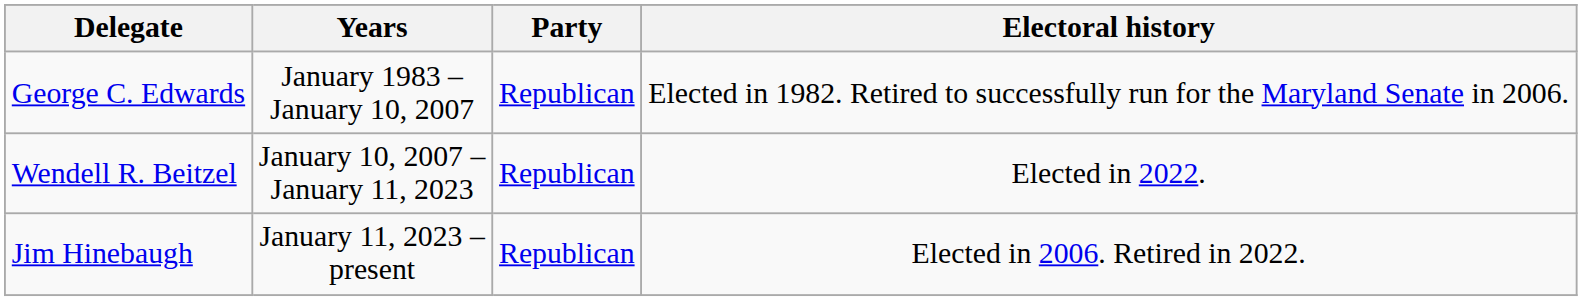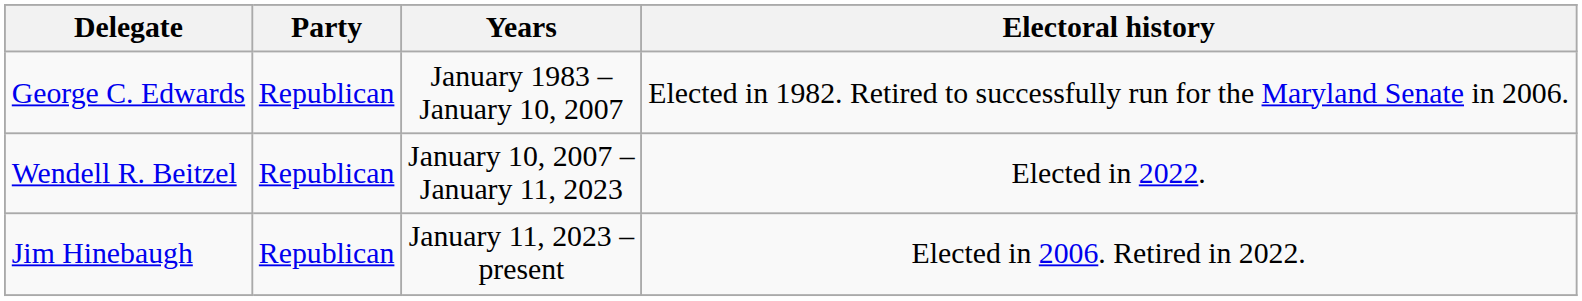 <table class=wikitable style="text-align:center">
 <tr>
 <th>Delegate</th>
+<th>Party</th>
 <th>Years</th>
-<th>Party</th>
 <th>Electoral history</th>
 </tr>
 <tr>
 <td align=left><a href='#'>George C. Edwards</a></td>
+<td><a href='#'>Republican</a></td>
 <td nowrap>January 1983 –<br>January 10, 2007</td>
-<td><a href='#'>Republican</a></td>
 <td>Elected in 1982. Retired to successfully run for the <a href='#'>Maryland Senate</a> in 2006.</td>
 </tr>
 <tr>
 <td align=left><a href='#'>Wendell R. Beitzel</a></td>
+<td><a href='#'>Republican</a></td>
 <td nowrap>January 10, 2007 –<br>January 11, 2023</td>
-<td><a href='#'>Republican</a></td>
 <td>Elected in <a href='#'>2022</a>.</td>
 </tr>
 <tr>
 <td align=left><a href='#'>Jim Hinebaugh</a></td>
+<td><a href='#'>Republican</a></td>
 <td nowrap>January 11, 2023 –<br>present</td>
-<td><a href='#'>Republican</a></td>
 <td>Elected in <a href='#'>2006</a>. Retired in 2022.</td>
 </tr>
 </table>
